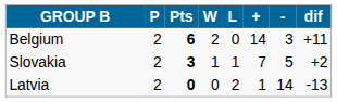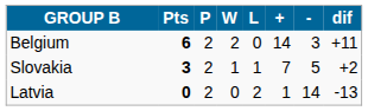 <table align=center cellpadding="3" cellspacing="0" style="background: #f9f9f9; border: 1px #aaa solid; border-collapse: collapse; font-size: 95%;" width=330>
 <tr bgcolor=#006699 style="color:white;">
 <th width=34%>GROUP B</th>
+<th width=5%>Pts</th>
 <th width=5%>P</th>
-<th width=5%>Pts</th>
 <th width=5%>W</th>
 <th width=5%>L</th>
 <th width=5%>+</th>
 <th width=5%>-</th>
 <th width=5%>dif</th>
 </tr>
 <tr align=right>
 <td align=left> Belgium</td>
+<td><strong>6</strong></td>
 <td>2</td>
-<td><strong>6</strong></td>
 <td>2</td>
 <td>0</td>
 <td>14</td>
 <td>3</td>
 <td>+11</td>
 </tr>
 <tr align=right>
 <td align=left> Slovakia</td>
+<td><strong>3</strong></td>
 <td>2</td>
-<td><strong>3</strong></td>
 <td>1</td>
 <td>1</td>
 <td>7</td>
 <td>5</td>
 <td>+2</td>
 </tr>
 <tr align=right>
 <td align=left> Latvia</td>
+<td><strong>0</strong></td>
 <td>2</td>
-<td><strong>0</strong></td>
 <td>0</td>
 <td>2</td>
 <td>1</td>
 <td>14</td>
 <td>-13</td>
 </tr>
 </table>
